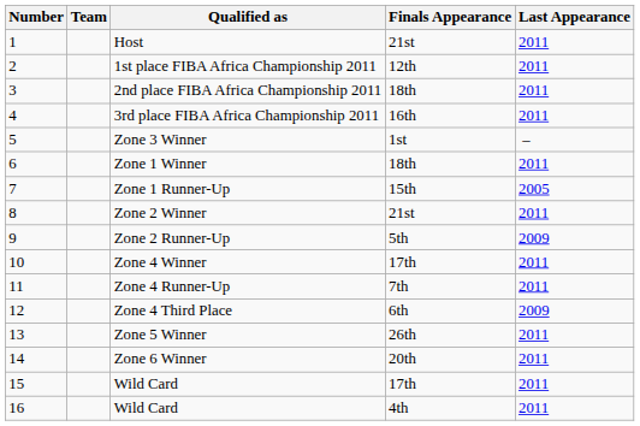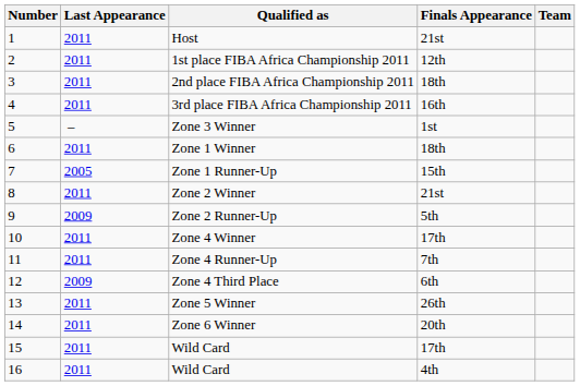 <table class="wikitable">
 <tr>
 <th>Number</th>
-<th>Team</th>
+<th>Last Appearance</th>
 <th>Qualified as</th>
 <th>Finals Appearance</th>
-<th>Last Appearance</th>
+<th>Team</th>
 </tr>
 <tr>
 <td>1</td>
-<td></td>
+<td><a href='#'>2011</a></td>
 <td>Host</td>
 <td>21st</td>
-<td><a href='#'>2011</a></td>
+<td></td>
 </tr>
 <tr>
 <td>2</td>
-<td></td>
+<td><a href='#'>2011</a></td>
 <td>1st place FIBA Africa Championship 2011</td>
 <td>12th</td>
-<td><a href='#'>2011</a></td>
+<td></td>
 </tr>
 <tr>
 <td>3</td>
-<td></td>
+<td><a href='#'>2011</a></td>
 <td>2nd place FIBA Africa Championship 2011</td>
 <td>18th</td>
-<td><a href='#'>2011</a></td>
+<td></td>
 </tr>
 <tr>
 <td>4</td>
-<td></td>
+<td><a href='#'>2011</a></td>
 <td>3rd place FIBA Africa Championship 2011</td>
 <td>16th</td>
-<td><a href='#'>2011</a></td>
+<td></td>
 </tr>
 <tr>
 <td>5</td>
-<td></td>
+<td> –</td>
 <td>Zone 3 Winner</td>
 <td>1st</td>
-<td> –</td>
+<td></td>
 </tr>
 <tr>
 <td>6</td>
-<td></td>
+<td><a href='#'>2011</a></td>
 <td>Zone 1 Winner</td>
 <td>18th</td>
-<td><a href='#'>2011</a></td>
+<td></td>
 </tr>
 <tr>
 <td>7</td>
-<td></td>
+<td><a href='#'>2005</a></td>
 <td>Zone 1 Runner-Up</td>
 <td>15th</td>
-<td><a href='#'>2005</a></td>
+<td></td>
 </tr>
 <tr>
 <td>8</td>
-<td></td>
+<td><a href='#'>2011</a></td>
 <td>Zone 2 Winner</td>
 <td>21st</td>
-<td><a href='#'>2011</a></td>
+<td></td>
 </tr>
 <tr>
 <td>9</td>
-<td></td>
+<td><a href='#'>2009</a></td>
 <td>Zone 2 Runner-Up</td>
 <td>5th</td>
-<td><a href='#'>2009</a></td>
+<td></td>
 </tr>
 <tr>
 <td>10</td>
-<td></td>
+<td><a href='#'>2011</a></td>
 <td>Zone 4 Winner</td>
 <td>17th</td>
-<td><a href='#'>2011</a></td>
+<td></td>
 </tr>
 <tr>
 <td>11</td>
-<td></td>
+<td><a href='#'>2011</a></td>
 <td>Zone 4 Runner-Up</td>
 <td>7th</td>
-<td><a href='#'>2011</a></td>
+<td></td>
 </tr>
 <tr>
 <td>12</td>
-<td></td>
+<td><a href='#'>2009</a></td>
 <td>Zone 4 Third Place</td>
 <td>6th</td>
-<td><a href='#'>2009</a></td>
+<td></td>
 </tr>
 <tr>
 <td>13</td>
-<td></td>
+<td><a href='#'>2011</a></td>
 <td>Zone 5 Winner</td>
 <td>26th</td>
-<td><a href='#'>2011</a></td>
+<td></td>
 </tr>
 <tr>
 <td>14</td>
-<td></td>
+<td><a href='#'>2011</a></td>
 <td>Zone 6 Winner</td>
 <td>20th</td>
-<td><a href='#'>2011</a></td>
+<td></td>
 </tr>
 <tr>
 <td>15</td>
-<td></td>
+<td><a href='#'>2011</a></td>
 <td>Wild Card</td>
 <td>17th</td>
-<td><a href='#'>2011</a></td>
+<td></td>
 </tr>
 <tr>
 <td>16</td>
-<td></td>
+<td><a href='#'>2011</a></td>
 <td>Wild Card</td>
 <td>4th</td>
-<td><a href='#'>2011</a></td>
+<td></td>
 </tr>
 </table>
